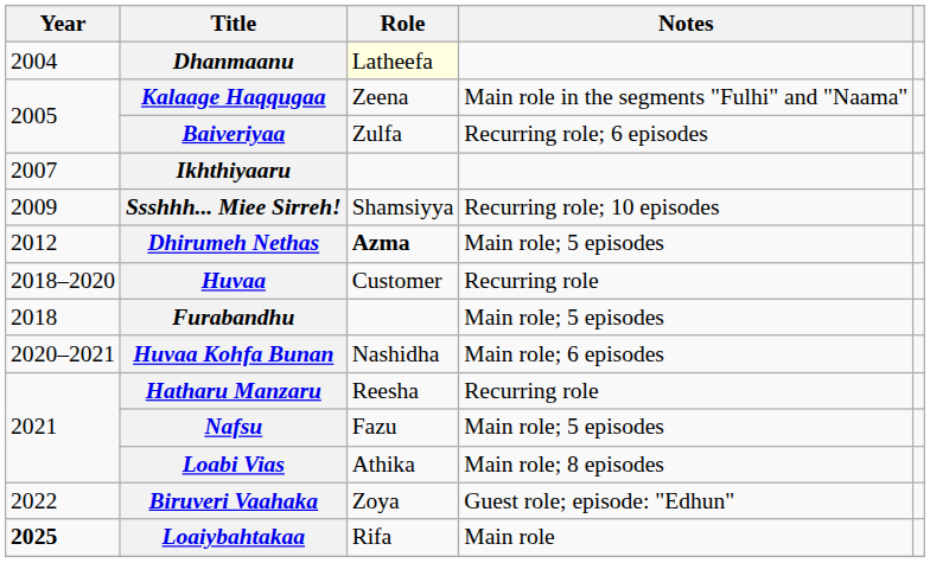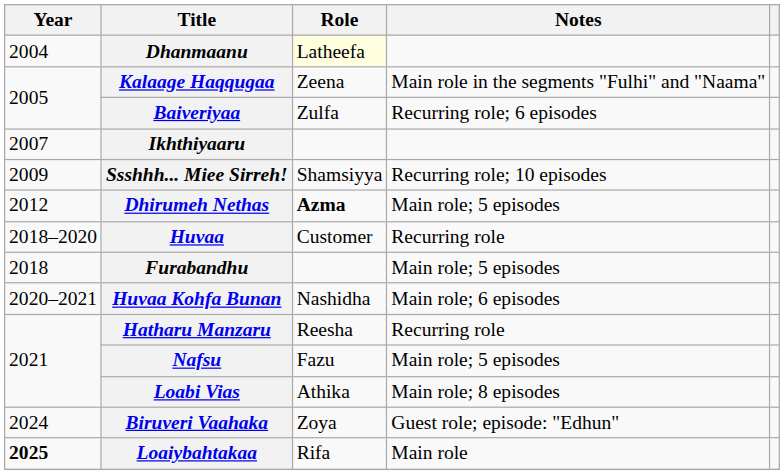 <table class="wikitable sortable plainrowheaders">
 <tr style="background:#ccc; text-align:center;">
 <th scope="col">Year</th>
 <th scope="col">Title</th>
 <th scope="col">Role</th>
 <th scope="col">Notes</th>
 <th scope="col" class="unsortable"></th>
 </tr>
 <tr>
 <td>2004</td>
 <th scope="row"><em>Dhanmaanu</em></th>
 <td style="background: lightyellow;">Latheefa</td>
 <td></td>
 <td style="text-align: center;"></td>
 </tr>
 <tr>
 <td rowspan=2>2005</td>
 <th scope="row"><em><a href='#'>Kalaage Haqqugaa</a></em></th>
 <td>Zeena</td>
 <td>Main role in the segments "Fulhi" and "Naama"</td>
 <td style="text-align: center;"></td>
 </tr>
 <tr>
 <th scope="row"><em><a href='#'>Baiveriyaa</a></em></th>
 <td>Zulfa</td>
 <td>Recurring role; 6 episodes</td>
 <td style="text-align: center;"></td>
 </tr>
 <tr>
 <td>2007</td>
 <th scope="row"><em>Ikhthiyaaru</em></th>
 <td></td>
 <td></td>
 <td style="text-align: center;"></td>
 </tr>
 <tr>
 <td>2009</td>
 <th scope="row"><em>Ssshhh... Miee Sirreh!</em></th>
 <td>Shamsiyya</td>
 <td>Recurring role; 10 episodes</td>
 <td style="text-align: center;"></td>
 </tr>
 <tr>
 <td>2012</td>
 <th scope="row"><em><a href='#'>Dhirumeh Nethas</a></em></th>
 <td><strong>Azma</strong></td>
 <td>Main role; 5 episodes</td>
 <td style="text-align: center;"></td>
 </tr>
 <tr>
 <td>2018–2020</td>
 <th scope="row"><em><a href='#'>Huvaa</a></em></th>
 <td>Customer</td>
 <td>Recurring role</td>
 <td style="text-align: center;"></td>
 </tr>
 <tr>
 <td>2018</td>
 <th scope="row"><em>Furabandhu</em></th>
 <td></td>
 <td>Main role; 5 episodes</td>
 <td style="text-align: center;"></td>
 </tr>
 <tr>
 <td>2020–2021</td>
 <th scope="row"><em><a href='#'>Huvaa Kohfa Bunan</a></em></th>
 <td>Nashidha</td>
 <td>Main role; 6 episodes</td>
 <td style="text-align: center;"></td>
 </tr>
 <tr>
 <td rowspan=3>2021</td>
 <th scope="row"><em><a href='#'>Hatharu Manzaru</a></em></th>
 <td>Reesha</td>
 <td>Recurring role</td>
 <td style="text-align: center;"></td>
 </tr>
 <tr>
 <th scope="row"><em><a href='#'>Nafsu</a></em></th>
 <td>Fazu</td>
 <td>Main role; 5 episodes</td>
 <td style="text-align: center;"></td>
 </tr>
 <tr>
 <th scope="row"><em><a href='#'>Loabi Vias</a></em></th>
 <td>Athika</td>
 <td>Main role; 8 episodes</td>
 <td style="text-align: center;"></td>
 </tr>
 <tr>
-<td>2022</td>
+<td>2024</td>
 <th scope="row"><em><a href='#'>Biruveri Vaahaka</a></em></th>
 <td>Zoya</td>
 <td>Guest role; episode: "Edhun"</td>
 <td style="text-align: center;"></td>
 </tr>
 <tr>
 <td><strong>2025</strong></td>
 <th scope="row"><em><a href='#'>Loaiybahtakaa</a></em></th>
 <td>Rifa</td>
 <td>Main role</td>
 <td style="text-align: center;"></td>
 </tr>
 <tr>
 </tr>
 </table>
